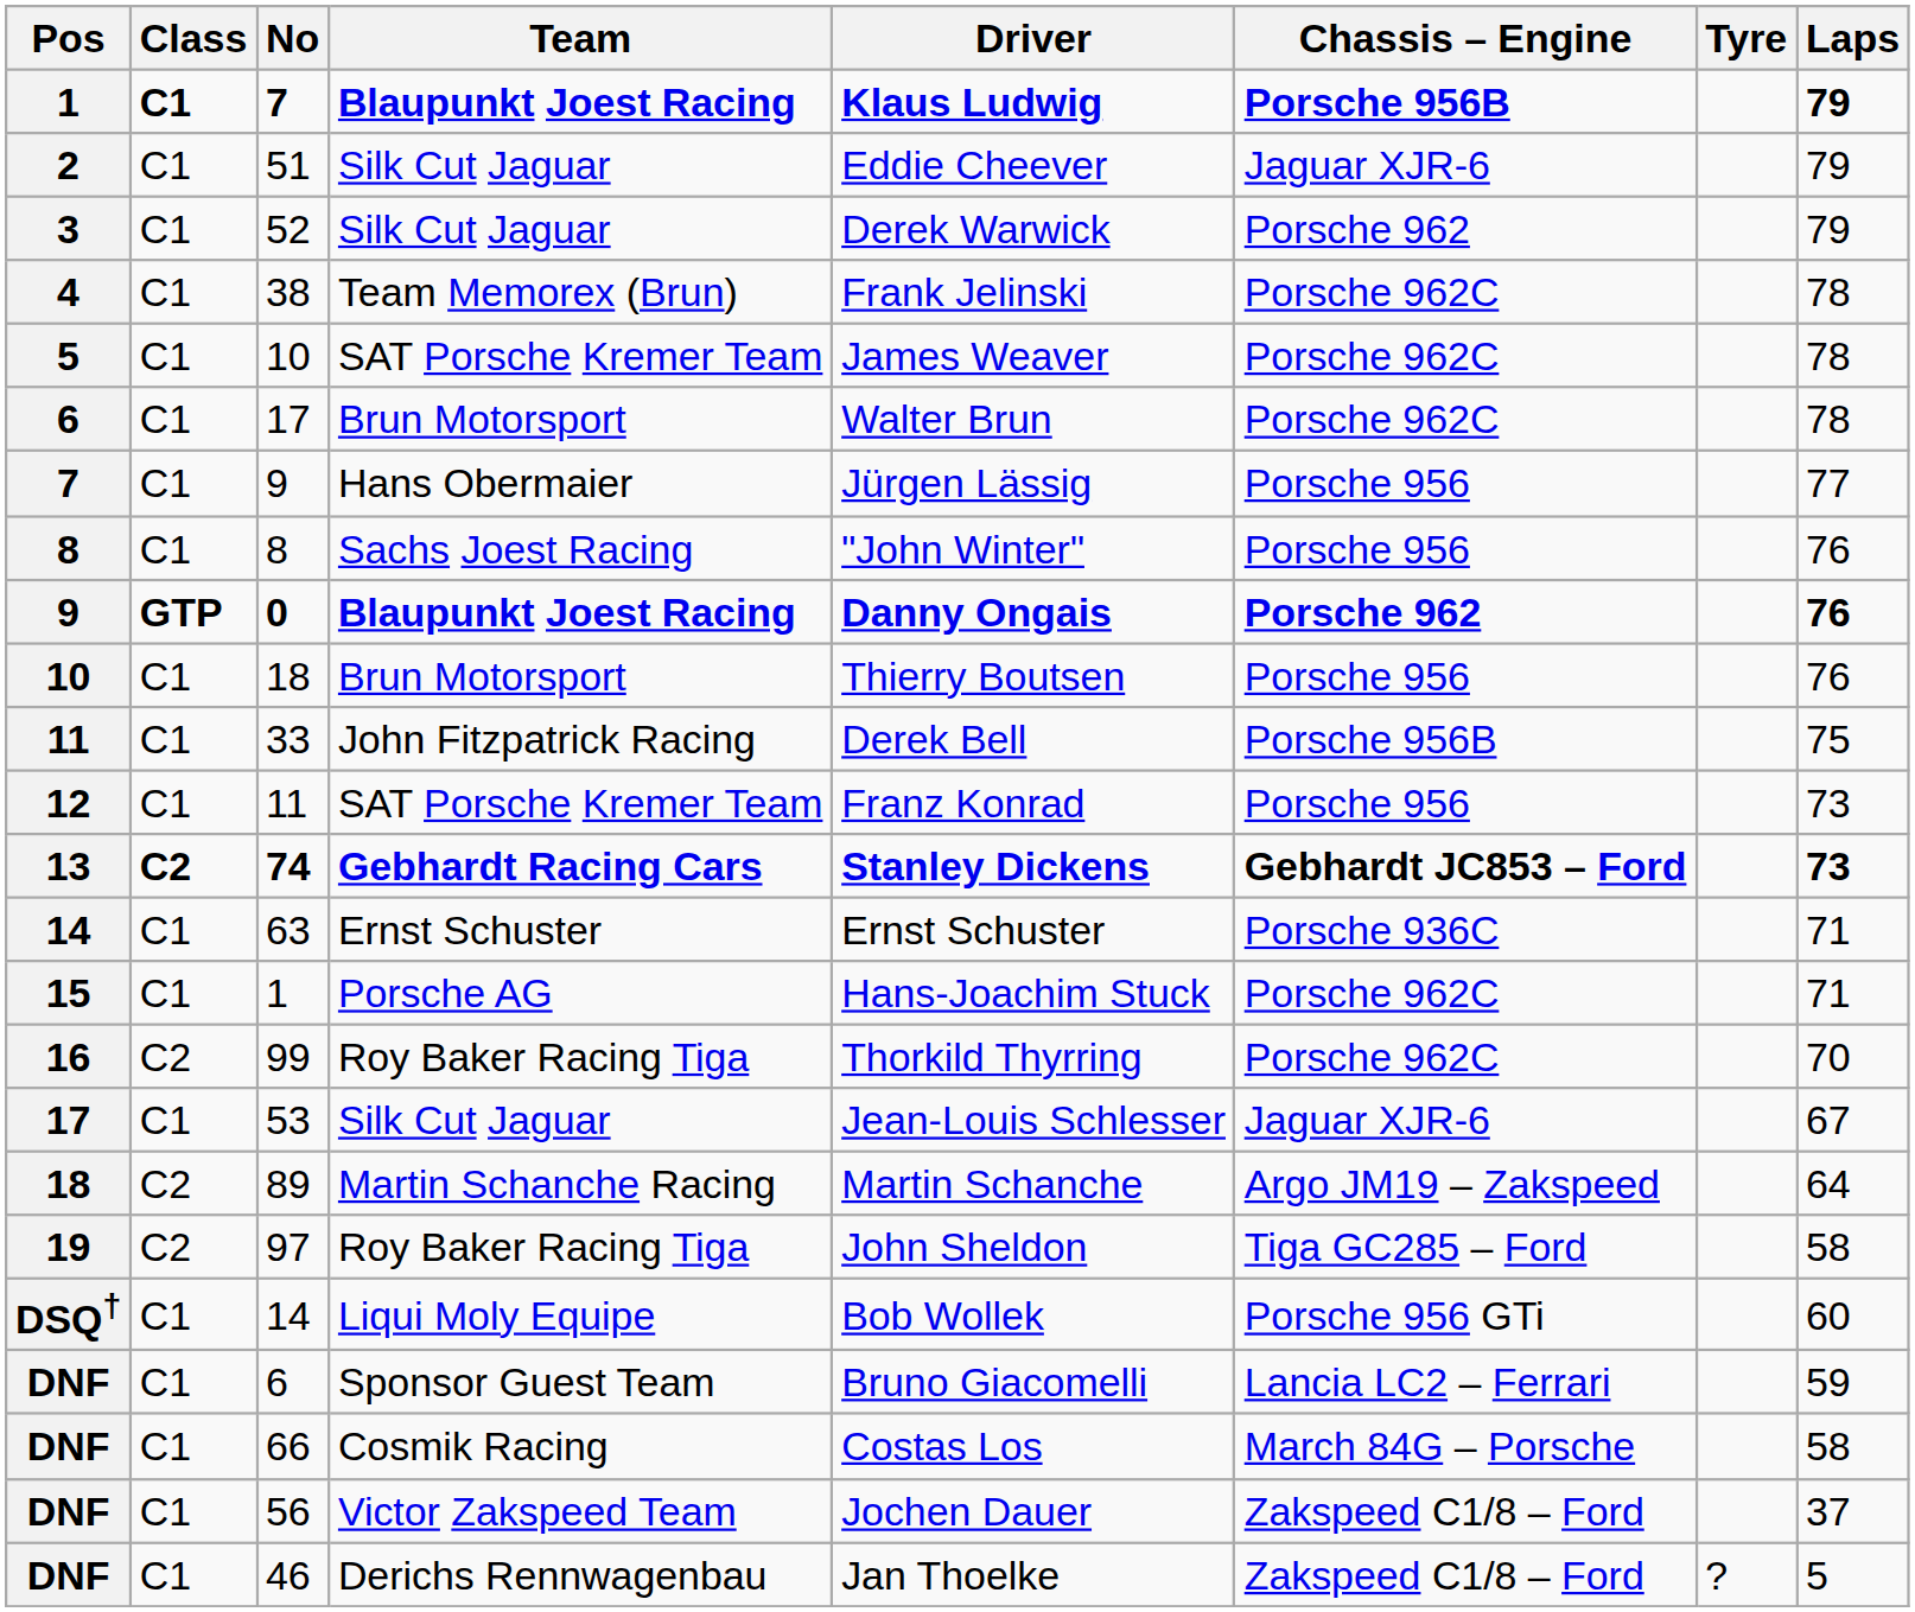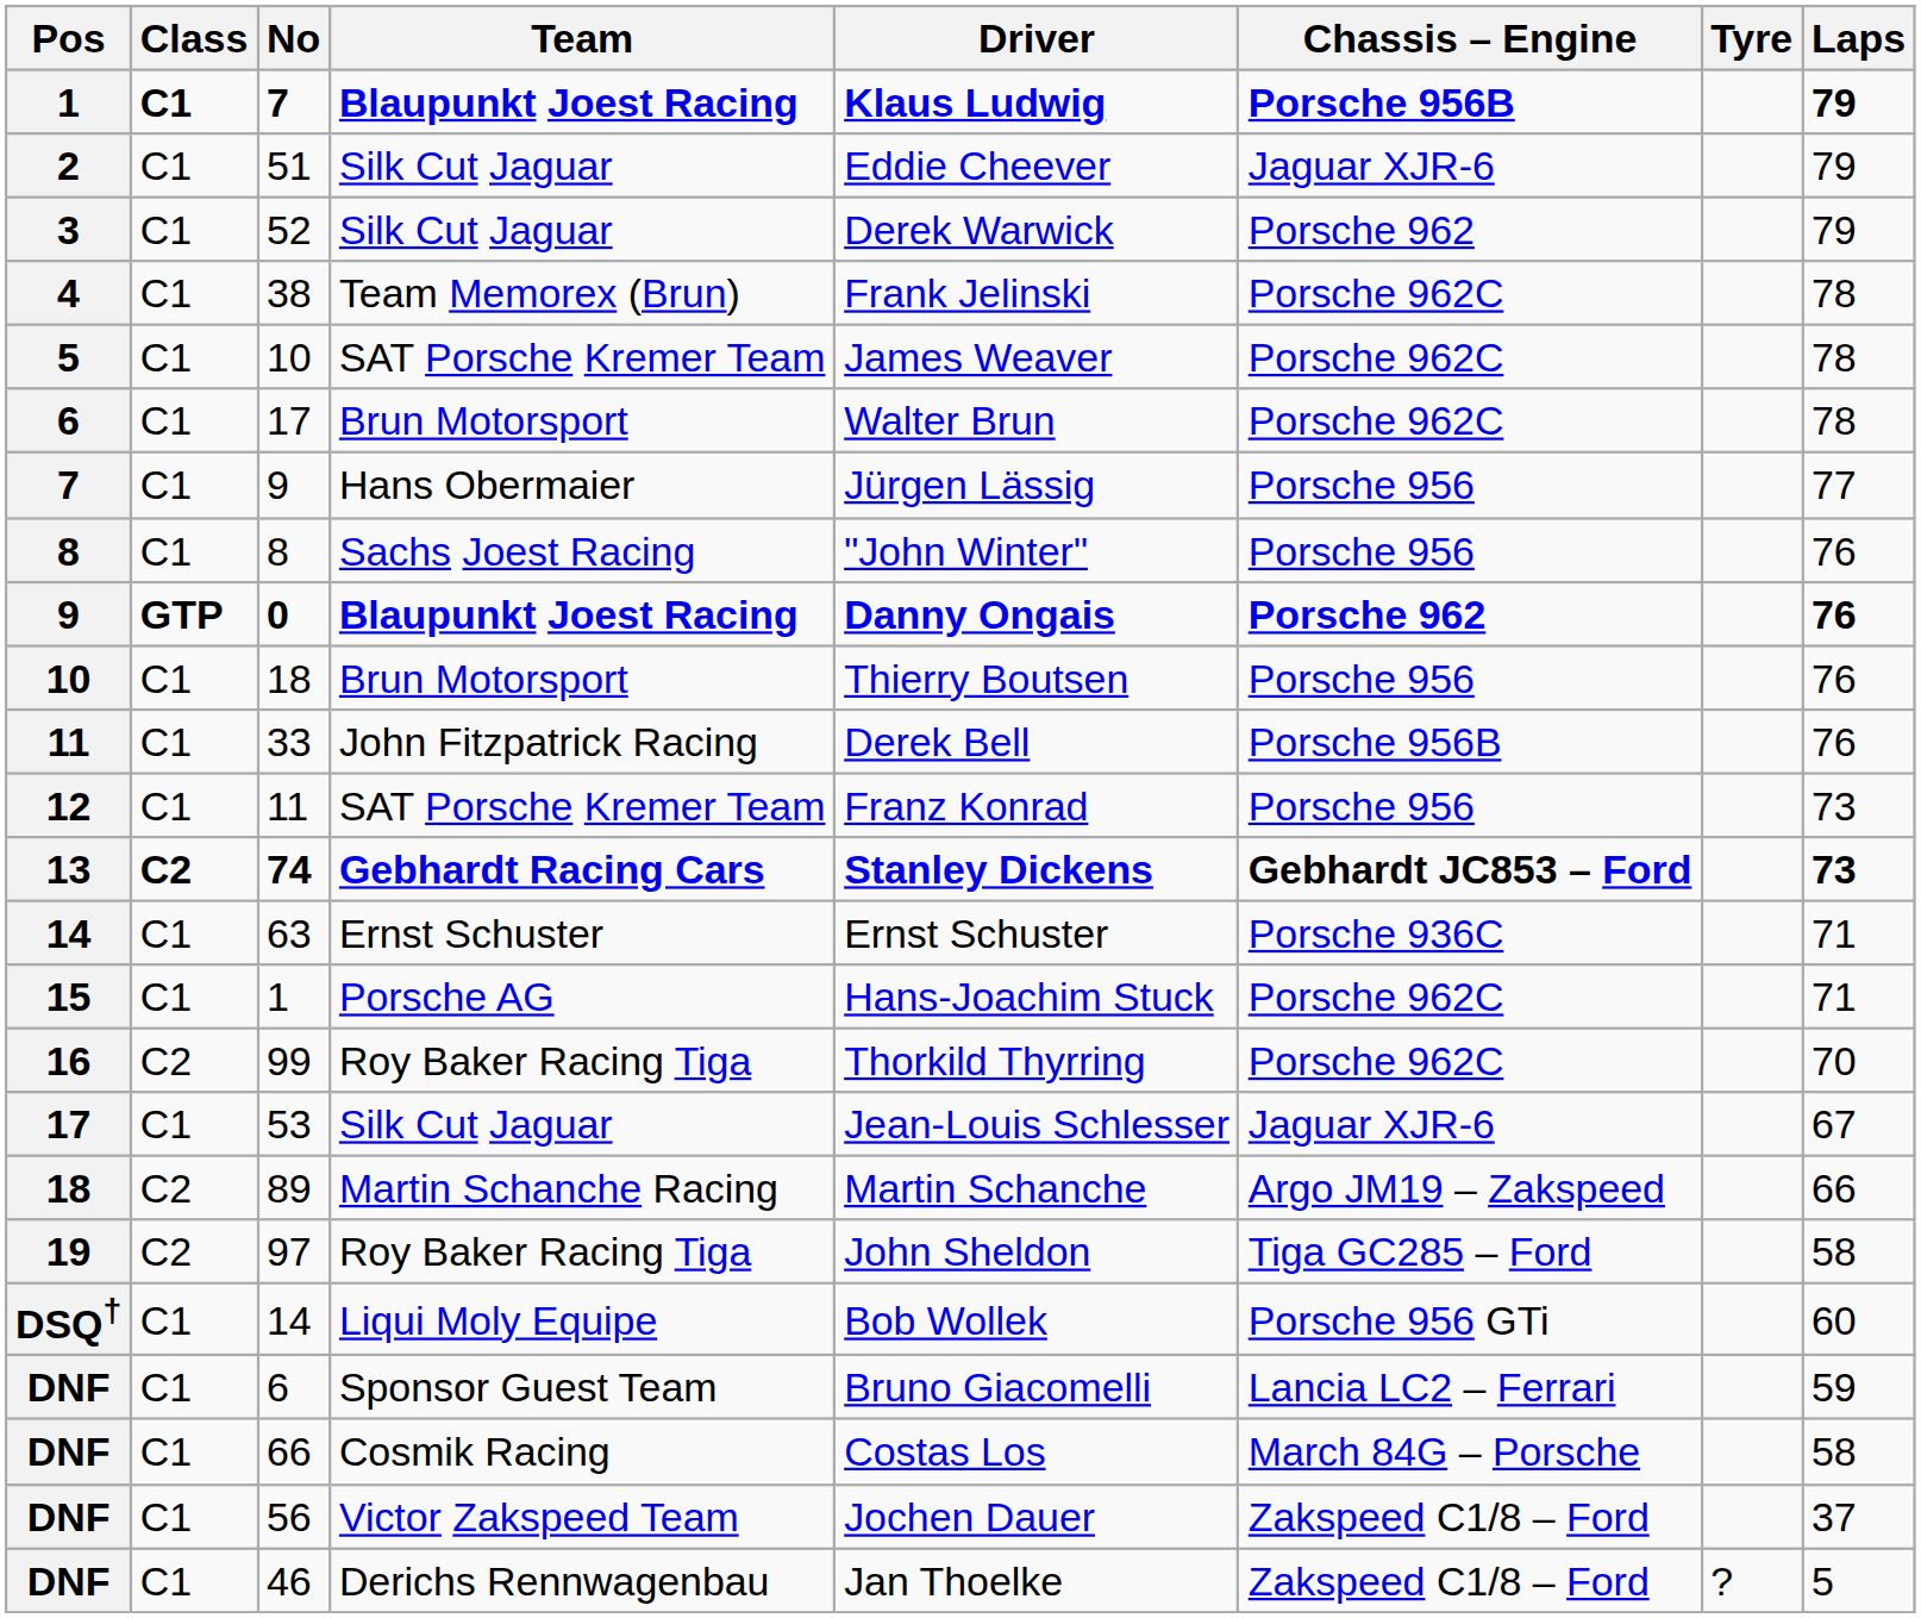 <table class="wikitable" style="font-size: 95%;">
 <tr>
 <th>Pos</th>
 <th>Class</th>
 <th>No</th>
 <th>Team</th>
 <th>Driver</th>
 <th>Chassis – Engine</th>
 <th>Tyre</th>
 <th>Laps</th>
 </tr>
 <tr style="font-weight:bold">
 <th>1</th>
 <td>C1</td>
 <td>7</td>
 <td> <a href='#'>Blaupunkt</a> <a href='#'>Joest Racing</a></td>
 <td> <a href='#'>Klaus Ludwig</a></td>
 <td><a href='#'>Porsche 956B</a></td>
 <td></td>
 <td>79</td>
 </tr>
 <tr>
 <th>2</th>
 <td>C1</td>
 <td>51</td>
 <td> <a href='#'>Silk Cut</a> <a href='#'>Jaguar</a></td>
 <td> <a href='#'>Eddie Cheever</a></td>
 <td><a href='#'>Jaguar XJR-6</a></td>
 <td></td>
 <td>79</td>
 </tr>
 <tr>
 <th>3</th>
 <td>C1</td>
 <td>52</td>
 <td> <a href='#'>Silk Cut</a> <a href='#'>Jaguar</a></td>
 <td> <a href='#'>Derek Warwick</a></td>
 <td><a href='#'>Porsche 962</a></td>
 <td></td>
 <td>79</td>
 </tr>
 <tr>
 <th>4</th>
 <td>C1</td>
 <td>38</td>
 <td> Team <a href='#'>Memorex</a> (<a href='#'>Brun</a>)</td>
 <td> <a href='#'>Frank Jelinski</a></td>
 <td><a href='#'>Porsche 962C</a></td>
 <td></td>
 <td>78</td>
 </tr>
 <tr>
 <th>5</th>
 <td>C1</td>
 <td>10</td>
 <td> SAT <a href='#'>Porsche</a> <a href='#'>Kremer Team</a></td>
 <td> <a href='#'>James Weaver</a></td>
 <td><a href='#'>Porsche 962C</a></td>
 <td></td>
 <td>78</td>
 </tr>
 <tr>
 <th>6</th>
 <td>C1</td>
 <td>17</td>
 <td> <a href='#'>Brun Motorsport</a></td>
 <td> <a href='#'>Walter Brun</a></td>
 <td><a href='#'>Porsche 962C</a></td>
 <td></td>
 <td>78</td>
 </tr>
 <tr>
 <th>7</th>
 <td>C1</td>
 <td>9</td>
 <td> Hans Obermaier</td>
 <td> <a href='#'>Jürgen Lässig</a></td>
 <td><a href='#'>Porsche 956</a></td>
 <td></td>
 <td>77</td>
 </tr>
 <tr>
 <th>8</th>
 <td>C1</td>
 <td>8</td>
 <td> <a href='#'>Sachs</a> <a href='#'>Joest Racing</a></td>
 <td> <a href='#'>"John Winter"</a></td>
 <td><a href='#'>Porsche 956</a></td>
 <td></td>
 <td>76</td>
 </tr>
 <tr style="font-weight:bold">
 <th>9</th>
 <td>GTP</td>
 <td>0</td>
 <td> <a href='#'>Blaupunkt</a> <a href='#'>Joest Racing</a></td>
 <td> <a href='#'>Danny Ongais</a></td>
 <td><a href='#'>Porsche 962</a></td>
 <td></td>
 <td>76</td>
 </tr>
 <tr>
 <th>10</th>
 <td>C1</td>
 <td>18</td>
 <td> <a href='#'>Brun Motorsport</a></td>
 <td> <a href='#'>Thierry Boutsen</a></td>
 <td><a href='#'>Porsche 956</a></td>
 <td></td>
 <td>76</td>
 </tr>
 <tr>
 <th>11</th>
 <td>C1</td>
 <td>33</td>
 <td> John Fitzpatrick Racing</td>
 <td> <a href='#'>Derek Bell</a></td>
 <td><a href='#'>Porsche 956B</a></td>
 <td></td>
-<td>75</td>
+<td>76</td>
 </tr>
 <tr>
 <th>12</th>
 <td>C1</td>
 <td>11</td>
 <td> SAT <a href='#'>Porsche</a> <a href='#'>Kremer Team</a></td>
 <td> <a href='#'>Franz Konrad</a></td>
 <td><a href='#'>Porsche 956</a></td>
 <td></td>
 <td>73</td>
 </tr>
 <tr style="font-weight:bold">
 <th>13</th>
 <td>C2</td>
 <td>74</td>
 <td> <a href='#'>Gebhardt Racing Cars</a></td>
 <td> <a href='#'>Stanley Dickens</a></td>
 <td>Gebhardt JC853 – <a href='#'>Ford</a></td>
 <td></td>
 <td>73</td>
 </tr>
 <tr>
 <th>14</th>
 <td>C1</td>
 <td>63</td>
 <td> Ernst Schuster</td>
 <td> Ernst Schuster</td>
 <td><a href='#'>Porsche 936C</a></td>
 <td></td>
 <td>71</td>
 </tr>
 <tr>
 <th>15</th>
 <td>C1</td>
 <td>1</td>
 <td> <a href='#'>Porsche AG</a></td>
 <td> <a href='#'>Hans-Joachim Stuck</a></td>
 <td><a href='#'>Porsche 962C</a></td>
 <td></td>
 <td>71</td>
 </tr>
 <tr>
 <th>16</th>
 <td>C2</td>
 <td>99</td>
 <td> Roy Baker Racing <a href='#'>Tiga</a></td>
 <td> <a href='#'>Thorkild Thyrring</a></td>
 <td><a href='#'>Porsche 962C</a></td>
 <td></td>
 <td>70</td>
 </tr>
 <tr>
 <th>17</th>
 <td>C1</td>
 <td>53</td>
 <td> <a href='#'>Silk Cut</a> <a href='#'>Jaguar</a></td>
 <td> <a href='#'>Jean-Louis Schlesser</a></td>
 <td><a href='#'>Jaguar XJR-6</a></td>
 <td></td>
 <td>67</td>
 </tr>
 <tr>
 <th>18</th>
 <td>C2</td>
 <td>89</td>
 <td> <a href='#'>Martin Schanche</a> Racing</td>
 <td> <a href='#'>Martin Schanche</a></td>
 <td><a href='#'>Argo JM19</a> – <a href='#'>Zakspeed</a></td>
 <td></td>
-<td>64</td>
+<td>66</td>
 </tr>
 <tr>
 <th>19</th>
 <td>C2</td>
 <td>97</td>
 <td> Roy Baker Racing <a href='#'>Tiga</a></td>
 <td> <a href='#'>John Sheldon</a></td>
 <td><a href='#'>Tiga GC285</a> – <a href='#'>Ford</a></td>
 <td></td>
 <td>58</td>
 </tr>
 <tr>
 <th>DSQ<sup>†</sup></th>
 <td>C1</td>
 <td>14</td>
 <td> <a href='#'>Liqui Moly Equipe</a></td>
 <td> <a href='#'>Bob Wollek</a></td>
 <td><a href='#'>Porsche 956</a> GTi</td>
 <td></td>
 <td>60</td>
 </tr>
 <tr>
 <th>DNF</th>
 <td>C1</td>
 <td>6</td>
 <td> Sponsor Guest Team</td>
 <td> <a href='#'>Bruno Giacomelli</a></td>
 <td><a href='#'>Lancia LC2</a> – <a href='#'>Ferrari</a></td>
 <td></td>
 <td>59</td>
 </tr>
 <tr>
 <th>DNF</th>
 <td>C1</td>
 <td>66</td>
 <td> Cosmik Racing</td>
 <td> <a href='#'>Costas Los</a></td>
 <td><a href='#'>March 84G</a> – <a href='#'>Porsche</a></td>
 <td></td>
 <td>58</td>
 </tr>
 <tr>
 <th>DNF</th>
 <td>C1</td>
 <td>56</td>
 <td> <a href='#'>Victor</a> <a href='#'>Zakspeed Team</a></td>
 <td> <a href='#'>Jochen Dauer</a></td>
 <td><a href='#'>Zakspeed</a> C1/8 – <a href='#'>Ford</a></td>
 <td></td>
 <td>37</td>
 </tr>
 <tr>
 <th>DNF</th>
 <td>C1</td>
 <td>46</td>
 <td> Derichs Rennwagenbau</td>
 <td> Jan Thoelke</td>
 <td><a href='#'>Zakspeed</a> C1/8 – <a href='#'>Ford</a></td>
 <td>?</td>
 <td>5</td>
 </tr>
 </table>
